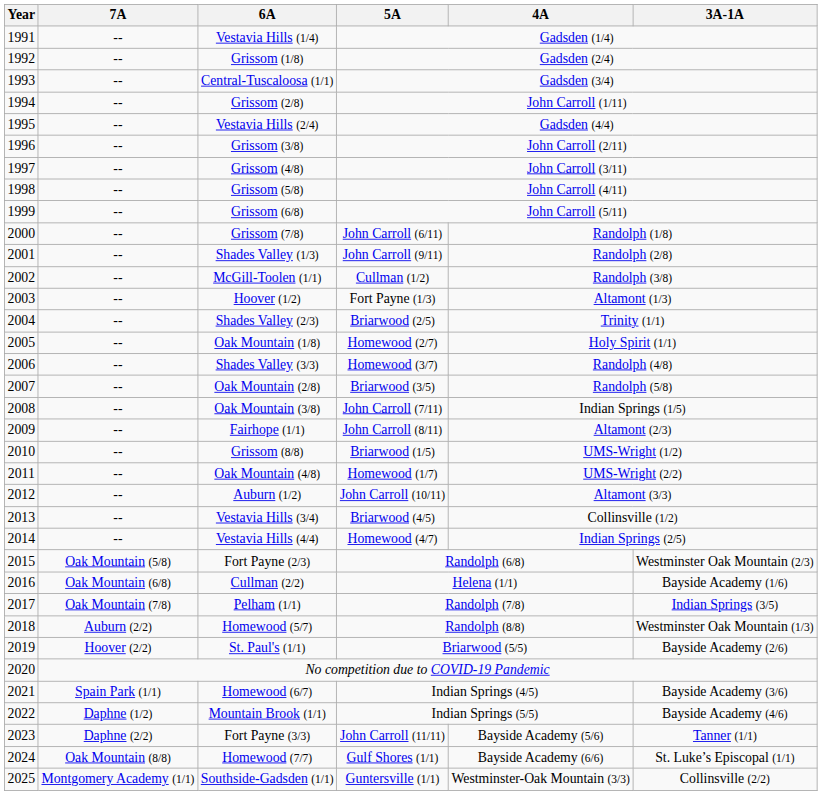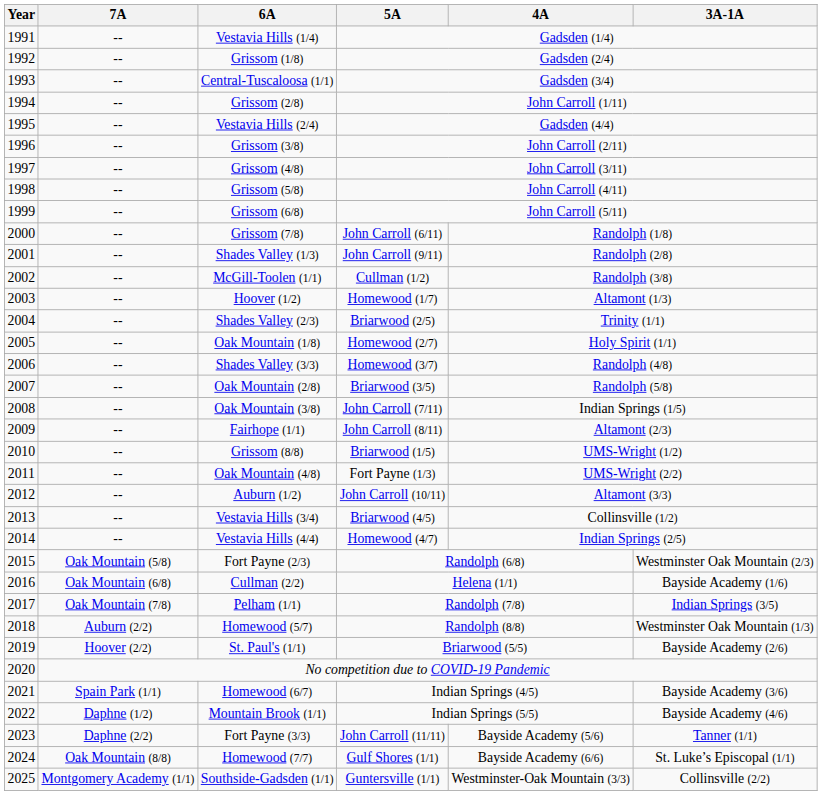 <table class="wikitable" style="text-align:center">
 <tr>
 <th>Year</th>
 <th>7A</th>
 <th>6A</th>
 <th>5A</th>
 <th>4A</th>
 <th>3A-1A</th>
 </tr>
 <tr>
 <td>1991</td>
 <td>--</td>
 <td><a href='#'>Vestavia Hills</a> <small>(1/4)</small></td>
 <td colspan="3"><a href='#'>Gadsden</a> <small>(1/4)</small></td>
 </tr>
 <tr>
 <td>1992</td>
 <td>--</td>
 <td><a href='#'>Grissom</a> <small>(1/8)</small></td>
 <td colspan="3"><a href='#'>Gadsden</a> <small>(2/4)</small></td>
 </tr>
 <tr>
 <td>1993</td>
 <td>--</td>
 <td><a href='#'>Central-Tuscaloosa</a> <small>(1/1)</small></td>
 <td colspan="3"><a href='#'>Gadsden</a> <small>(3/4)</small></td>
 </tr>
 <tr>
 <td>1994</td>
 <td>--</td>
 <td><a href='#'>Grissom</a> <small>(2/8)</small></td>
 <td colspan="3"><a href='#'>John Carroll</a> <small>(1/11)</small></td>
 </tr>
 <tr>
 <td>1995</td>
 <td>--</td>
 <td><a href='#'>Vestavia Hills</a> <small>(2/4)</small></td>
 <td colspan="3"><a href='#'>Gadsden</a> <small>(4/4)</small></td>
 </tr>
 <tr>
 <td>1996</td>
 <td>--</td>
 <td><a href='#'>Grissom</a> <small>(3/8)</small></td>
 <td colspan="3"><a href='#'>John Carroll</a> <small>(2/11)</small></td>
 </tr>
 <tr>
 <td>1997</td>
 <td>--</td>
 <td><a href='#'>Grissom</a> <small>(4/8)</small></td>
 <td colspan="3"><a href='#'>John Carroll</a> <small>(3/11)</small></td>
 </tr>
 <tr>
 <td>1998</td>
 <td>--</td>
 <td><a href='#'>Grissom</a> <small>(5/8)</small></td>
 <td colspan="3"><a href='#'>John Carroll</a> <small>(4/11)</small></td>
 </tr>
 <tr>
 <td>1999</td>
 <td>--</td>
 <td><a href='#'>Grissom</a> <small>(6/8)</small></td>
 <td colspan="3"><a href='#'>John Carroll</a> <small>(5/11)</small></td>
 </tr>
 <tr>
 <td>2000</td>
 <td>--</td>
 <td><a href='#'>Grissom</a> <small>(7/8)</small></td>
 <td><a href='#'>John Carroll</a> <small>(6/11)</small></td>
 <td colspan="2"><a href='#'>Randolph</a> <small>(1/8)</small></td>
 </tr>
 <tr>
 <td>2001</td>
 <td>--</td>
 <td><a href='#'>Shades Valley</a> <small>(1/3)</small></td>
 <td><a href='#'>John Carroll</a> <small>(9/11)</small></td>
 <td colspan="2"><a href='#'>Randolph</a> <small>(2/8)</small></td>
 </tr>
 <tr>
 <td>2002</td>
 <td>--</td>
 <td><a href='#'>McGill-Toolen</a> <small>(1/1)</small></td>
 <td><a href='#'>Cullman</a> <small>(1/2)</small></td>
 <td colspan="2"><a href='#'>Randolph</a> <small>(3/8)</small></td>
 </tr>
 <tr>
 <td>2003</td>
 <td>--</td>
 <td><a href='#'>Hoover</a> <small>(1/2)</small></td>
-<td>Fort Payne <small>(1/3)</small></td>
+<td><a href='#'>Homewood</a> <small>(1/7)</small></td>
 <td colspan="2"><a href='#'>Altamont</a> <small>(1/3)</small></td>
 </tr>
 <tr>
 <td>2004</td>
 <td>--</td>
 <td><a href='#'>Shades Valley</a> <small>(2/3)</small></td>
 <td><a href='#'>Briarwood</a> <small>(2/5)</small></td>
 <td colspan="2"><a href='#'>Trinity</a> <small>(1/1)</small></td>
 </tr>
 <tr>
 <td>2005</td>
 <td>--</td>
 <td><a href='#'>Oak Mountain</a> <small>(1/8)</small></td>
 <td><a href='#'>Homewood</a> <small>(2/7)</small></td>
 <td colspan="2"><a href='#'>Holy Spirit</a> <small>(1/1)</small></td>
 </tr>
 <tr>
 <td>2006</td>
 <td>--</td>
 <td><a href='#'>Shades Valley</a> <small>(3/3)</small></td>
 <td><a href='#'>Homewood</a> <small>(3/7)</small></td>
 <td colspan="2"><a href='#'>Randolph</a> <small>(4/8)</small></td>
 </tr>
 <tr>
 <td>2007</td>
 <td>--</td>
 <td><a href='#'>Oak Mountain</a> <small>(2/8)</small></td>
 <td><a href='#'>Briarwood</a> <small>(3/5)</small></td>
 <td colspan="2"><a href='#'>Randolph</a> <small>(5/8)</small></td>
 </tr>
 <tr>
 <td>2008</td>
 <td>--</td>
 <td><a href='#'>Oak Mountain</a> <small>(3/8)</small></td>
 <td><a href='#'>John Carroll</a> <small>(7/11)</small></td>
 <td colspan="2">Indian Springs <small>(1/5)</small></td>
 </tr>
 <tr>
 <td>2009</td>
 <td>--</td>
 <td><a href='#'>Fairhope</a> <small>(1/1)</small></td>
 <td><a href='#'>John Carroll</a> <small>(8/11)</small></td>
 <td colspan="2"><a href='#'>Altamont</a> <small>(2/3)</small></td>
 </tr>
 <tr>
 <td>2010</td>
 <td>--</td>
 <td><a href='#'>Grissom</a> <small>(8/8)</small></td>
 <td><a href='#'>Briarwood</a> <small>(1/5)</small></td>
 <td colspan="2"><a href='#'>UMS-Wright</a> <small>(1/2)</small></td>
 </tr>
 <tr>
 <td>2011</td>
 <td>--</td>
 <td><a href='#'>Oak Mountain</a> <small>(4/8)</small></td>
-<td><a href='#'>Homewood</a> <small>(1/7)</small></td>
+<td>Fort Payne <small>(1/3)</small></td>
 <td colspan="2"><a href='#'>UMS-Wright</a> <small>(2/2)</small></td>
 </tr>
 <tr>
 <td>2012</td>
 <td>--</td>
 <td><a href='#'>Auburn</a> <small>(1/2)</small></td>
 <td><a href='#'>John Carroll</a> <small>(10/11)</small></td>
 <td colspan="2"><a href='#'>Altamont</a> <small>(3/3)</small></td>
 </tr>
 <tr>
 <td>2013</td>
 <td>--</td>
 <td><a href='#'>Vestavia Hills</a> <small>(3/4)</small></td>
 <td><a href='#'>Briarwood</a> <small>(4/5)</small></td>
 <td colspan="2">Collinsville <small>(1/2)</small></td>
 </tr>
 <tr>
 <td>2014</td>
 <td>--</td>
 <td><a href='#'>Vestavia Hills</a> <small>(4/4)</small></td>
 <td><a href='#'>Homewood</a> <small>(4/7)</small></td>
 <td colspan="2"><a href='#'>Indian Springs</a> <small>(2/5)</small></td>
 </tr>
 <tr>
 <td>2015</td>
 <td><a href='#'>Oak Mountain</a> <small>(5/8)</small></td>
 <td>Fort Payne <small>(2/3)</small></td>
 <td colspan="2"><a href='#'>Randolph</a> <small>(6/8)</small></td>
 <td>Westminster Oak Mountain <small>(2/3)</small></td>
 </tr>
 <tr>
 <td>2016</td>
 <td><a href='#'>Oak Mountain</a> <small>(6/8)</small></td>
 <td><a href='#'>Cullman</a> <small>(2/2)</small></td>
 <td colspan="2"><a href='#'>Helena</a> <small>(1/1)</small></td>
 <td>Bayside Academy <small>(1/6)</small></td>
 </tr>
 <tr>
 <td>2017</td>
 <td><a href='#'>Oak Mountain</a> <small>(7/8)</small></td>
 <td><a href='#'>Pelham</a> <small>(1/1)</small></td>
 <td colspan="2"><a href='#'>Randolph</a> <small>(7/8)</small></td>
 <td><a href='#'>Indian Springs</a> <small>(3/5)</small></td>
 </tr>
 <tr>
 <td>2018</td>
 <td><a href='#'>Auburn</a> <small>(2/2)</small></td>
 <td><a href='#'>Homewood</a> <small>(5/7)</small></td>
 <td colspan="2"><a href='#'>Randolph</a> <small>(8/8)</small></td>
 <td>Westminster Oak Mountain <small>(1/3)</small></td>
 </tr>
 <tr>
 <td>2019</td>
 <td><a href='#'>Hoover</a> <small>(2/2)</small></td>
 <td><a href='#'>St. Paul's</a> <small>(1/1)</small></td>
 <td colspan="2"><a href='#'>Briarwood</a> <small>(5/5)</small></td>
 <td>Bayside Academy <small>(2/6)</small></td>
 </tr>
 <tr>
 <td>2020</td>
 <td colspan="5"><em>No competition due to <a href='#'>COVID-19 Pandemic</a></em></td>
 </tr>
 <tr>
 <td>2021</td>
 <td><a href='#'>Spain Park</a> <small>(1/1)</small></td>
 <td><a href='#'>Homewood</a> <small>(6/7)</small></td>
 <td colspan="2">Indian Springs <small>(4/5)</small></td>
 <td>Bayside Academy <small>(3/6)</small></td>
 </tr>
 <tr>
 <td>2022</td>
 <td><a href='#'>Daphne</a> <small>(1/2)</small></td>
 <td><a href='#'>Mountain Brook</a> <small>(1/1)</small></td>
 <td colspan="2">Indian Springs <small>(5/5)</small></td>
 <td>Bayside Academy <small>(4/6)</small></td>
 </tr>
 <tr>
 <td>2023</td>
 <td><a href='#'>Daphne</a> <small>(2/2)</small></td>
 <td>Fort Payne <small>(3/3)</small></td>
 <td><a href='#'>John Carroll</a> <small>(11/11)</small></td>
 <td>Bayside Academy <small>(5/6)</small></td>
 <td><a href='#'>Tanner</a> <small>(1/1)</small></td>
 </tr>
 <tr>
 <td>2024</td>
 <td><a href='#'>Oak Mountain</a> <small>(8/8)</small></td>
 <td><a href='#'>Homewood</a> <small>(7/7)</small></td>
 <td><a href='#'>Gulf Shores</a> <small>(1/1)</small></td>
 <td>Bayside Academy <small>(6/6)</small></td>
 <td>St. Luke’s Episcopal <small>(1/1)</small></td>
 </tr>
 <tr>
 <td>2025</td>
 <td><a href='#'>Montgomery Academy</a> <small>(1/1)</small></td>
 <td><a href='#'>Southside-Gadsden</a> <small>(1/1)</small></td>
 <td><a href='#'>Guntersville</a>  <small>(1/1)</small></td>
 <td>Westminster-Oak Mountain <small>(3/3)</small></td>
 <td>Collinsville <small>(2/2)</small></td>
 </tr>
 </table>
